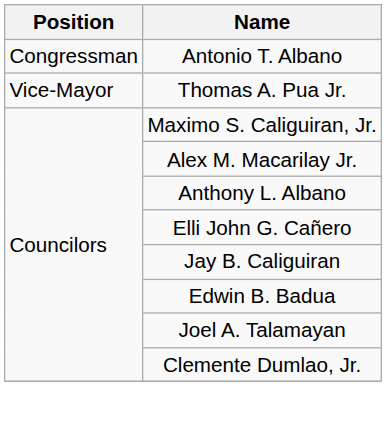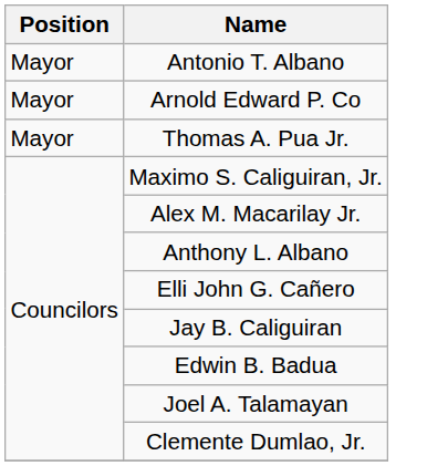 <table class="wikitable" style="line-height:1.20em; font-size:100%;">
 <tr>
 <th>Position</th>
 <th>Name</th>
 </tr>
 <tr>
-<td>Congressman</td>
+<td>Mayor</td>
 <td style="text-align:center;">Antonio T. Albano</td>
 </tr>
 <tr>
-<td>Vice-Mayor</td>
+<td>Mayor</td>
+<td style="text-align:center;">Arnold Edward P. Co</td>
+</tr>
+<tr>
+<td>Mayor</td>
 <td style="text-align:center;">Thomas A. Pua Jr.</td>
 </tr>
 <tr>
 <td rowspan=8>Councilors</td>
 <td style="text-align:center;">Maximo S. Caliguiran, Jr.</td>
 </tr>
 <tr>
 <td style="text-align:center;">Alex M. Macarilay Jr.</td>
 </tr>
 <tr>
 <td style="text-align:center;">Anthony L. Albano</td>
 </tr>
 <tr>
 <td style="text-align:center;">Elli John G. Cañero</td>
 </tr>
 <tr>
 <td style="text-align:center;">Jay B. Caliguiran</td>
 </tr>
 <tr>
 <td style="text-align:center;">Edwin B. Badua</td>
 </tr>
 <tr>
 <td style="text-align:center;">Joel A. Talamayan</td>
 </tr>
 <tr>
 <td style="text-align:center;">Clemente Dumlao, Jr.</td>
 </tr>
 <tr>
 </tr>
 </table>
